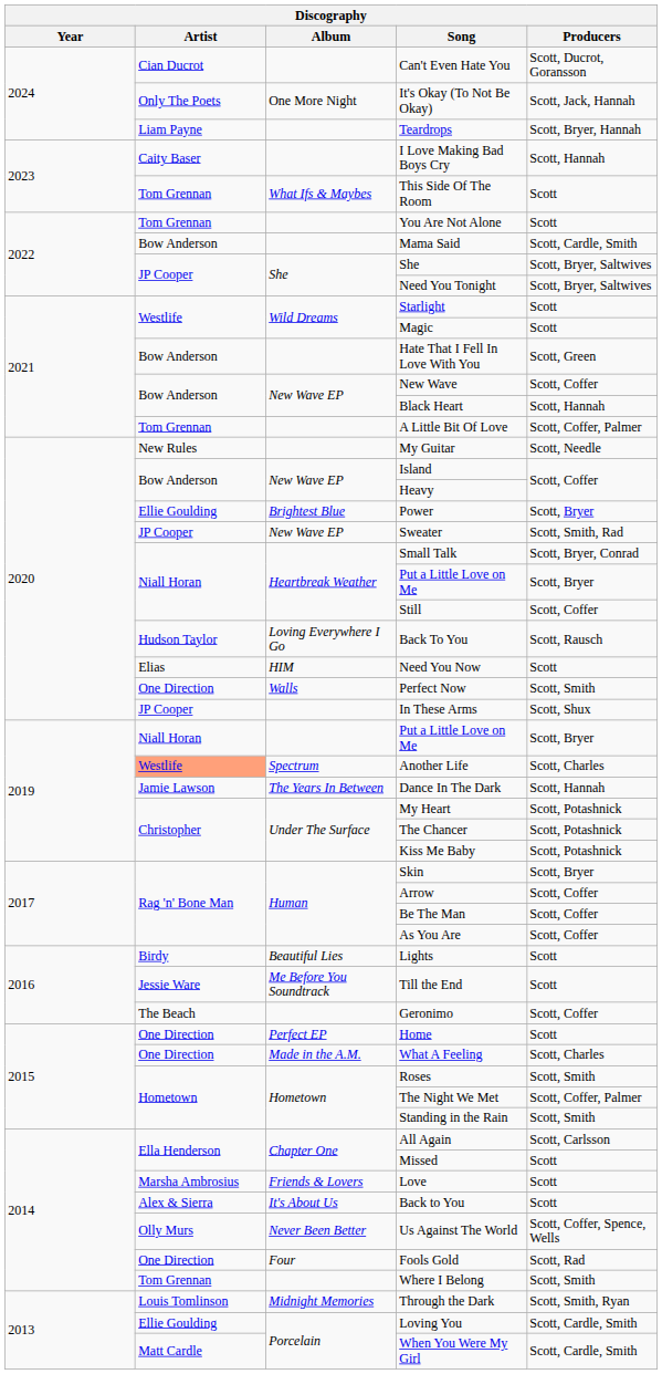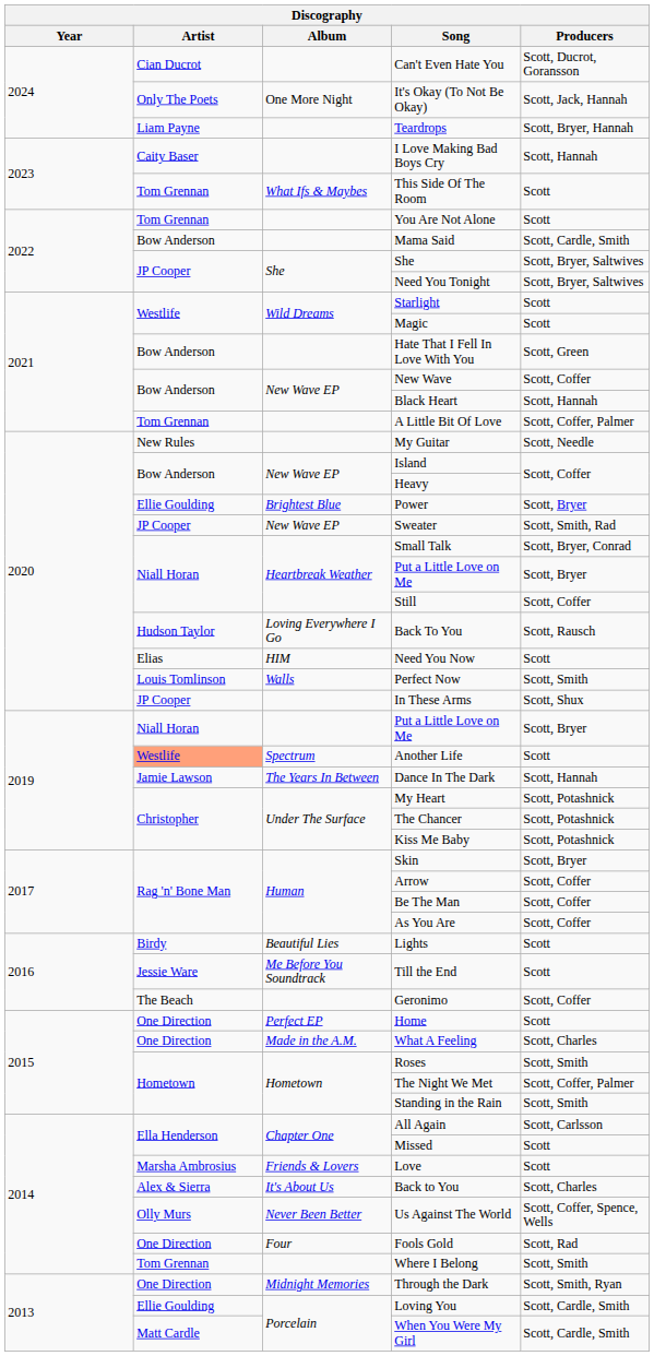 <table class="wikitable">
 <tr>
 <th colspan="5">Discography</th>
 </tr>
 <tr bgcolor="#CCCCCC">
 <th width="150">Year</th>
 <th width="150">Artist</th>
 <th width="150">Album</th>
 <th width="150">Song</th>
 <th width="150">Producers</th>
 </tr>
 <tr>
 <td rowspan="3">2024</td>
 <td><a href='#'>Cian Ducrot</a></td>
 <td></td>
 <td>Can't Even Hate You</td>
 <td>Scott, Ducrot, Goransson</td>
 </tr>
 <tr>
 <td><a href='#'>Only The Poets</a></td>
 <td>One More Night</td>
 <td>It's Okay (To Not Be Okay)</td>
 <td>Scott, Jack, Hannah</td>
 </tr>
 <tr>
 <td><a href='#'>Liam Payne</a></td>
 <td></td>
 <td><a href='#'>Teardrops</a></td>
 <td>Scott, Bryer, Hannah</td>
 </tr>
 <tr>
 <td rowspan="2">2023</td>
 <td><a href='#'>Caity Baser</a></td>
 <td></td>
 <td>I Love Making Bad Boys Cry</td>
 <td>Scott, Hannah</td>
 </tr>
 <tr>
 <td><a href='#'>Tom Grennan</a></td>
 <td><em><a href='#'>What Ifs & Maybes</a></em></td>
 <td>This Side Of The Room</td>
 <td>Scott</td>
 </tr>
 <tr>
 <td rowspan="4">2022</td>
 <td><a href='#'>Tom Grennan</a></td>
 <td></td>
 <td>You Are Not Alone</td>
 <td>Scott</td>
 </tr>
 <tr>
 <td>Bow Anderson</td>
 <td></td>
 <td>Mama Said</td>
 <td>Scott, Cardle, Smith</td>
 </tr>
 <tr>
 <td rowspan="2"><a href='#'>JP Cooper</a></td>
 <td rowspan="2"><em>She</em></td>
 <td>She</td>
 <td>Scott, Bryer, Saltwives</td>
 </tr>
 <tr>
 <td>Need You Tonight</td>
 <td>Scott, Bryer, Saltwives</td>
 </tr>
 <tr>
 <td rowspan="6">2021</td>
 <td rowspan="2"><a href='#'>Westlife</a></td>
 <td rowspan="2"><em><a href='#'>Wild Dreams</a></em></td>
 <td><a href='#'>Starlight</a></td>
 <td>Scott</td>
 </tr>
 <tr>
 <td>Magic</td>
 <td>Scott</td>
 </tr>
 <tr>
 <td>Bow Anderson</td>
 <td></td>
 <td>Hate That I Fell In Love With You</td>
 <td>Scott, Green</td>
 </tr>
 <tr>
 <td rowspan="2">Bow Anderson</td>
 <td rowspan="2"><em>New Wave EP</em></td>
 <td>New Wave</td>
 <td>Scott, Coffer</td>
 </tr>
 <tr>
 <td>Black Heart</td>
 <td>Scott, Hannah</td>
 </tr>
 <tr>
 <td><a href='#'>Tom Grennan</a></td>
 <td></td>
 <td>A Little Bit Of Love</td>
 <td>Scott, Coffer, Palmer</td>
 </tr>
 <tr>
 <td rowspan="12">2020</td>
 <td>New Rules</td>
 <td></td>
 <td>My Guitar</td>
 <td>Scott, Needle</td>
 </tr>
 <tr>
 <td rowspan="2">Bow Anderson</td>
 <td rowspan="2"><em>New Wave EP</em></td>
 <td>Island</td>
 <td rowspan="2">Scott, Coffer</td>
 </tr>
 <tr>
 <td>Heavy</td>
 </tr>
 <tr>
 <td><a href='#'>Ellie Goulding</a></td>
 <td><em><a href='#'>Brightest Blue</a></em></td>
 <td>Power</td>
 <td>Scott, <a href='#'>Bryer</a></td>
 </tr>
 <tr>
 <td><a href='#'>JP Cooper</a></td>
 <td><em>New Wave EP</em></td>
 <td>Sweater</td>
 <td>Scott, Smith, Rad</td>
 </tr>
 <tr>
 <td rowspan="3"><a href='#'>Niall Horan</a></td>
 <td rowspan="3"><em><a href='#'>Heartbreak Weather</a></em></td>
 <td>Small Talk</td>
 <td>Scott, Bryer, Conrad</td>
 </tr>
 <tr>
 <td><a href='#'>Put a Little Love on Me</a></td>
 <td>Scott, Bryer</td>
 </tr>
 <tr>
 <td>Still</td>
 <td>Scott, Coffer</td>
 </tr>
 <tr>
 <td><a href='#'>Hudson Taylor</a></td>
 <td><em>Loving Everywhere I Go</em></td>
 <td>Back To You</td>
 <td>Scott, Rausch</td>
 </tr>
 <tr>
 <td>Elias</td>
 <td><em>HIM</em></td>
 <td>Need You Now</td>
 <td>Scott</td>
 </tr>
 <tr>
-<td><a href='#'>One Direction</a></td>
+<td><a href='#'>Louis Tomlinson</a></td>
 <td><a href='#'><em>Walls</em></a></td>
 <td>Perfect Now</td>
 <td>Scott, Smith</td>
 </tr>
 <tr>
 <td><a href='#'>JP Cooper</a></td>
 <td></td>
 <td>In These Arms</td>
 <td>Scott, Shux</td>
 </tr>
 <tr>
 <td rowspan="6">2019</td>
 <td><a href='#'>Niall Horan</a></td>
 <td></td>
 <td><a href='#'>Put a Little Love on Me</a></td>
 <td>Scott, Bryer</td>
 </tr>
 <tr>
 <td style="background: lightsalmon;"><a href='#'>Westlife</a></td>
 <td><a href='#'><em>Spectrum</em></a></td>
 <td>Another Life</td>
-<td>Scott, Charles</td>
+<td>Scott</td>
 </tr>
 <tr>
 <td><a href='#'>Jamie Lawson</a></td>
 <td><em><a href='#'>The Years In Between</a></em></td>
 <td>Dance In The Dark</td>
 <td>Scott, Hannah</td>
 </tr>
 <tr>
 <td rowspan="3"><a href='#'>Christopher</a></td>
 <td rowspan="3"><em>Under The Surface</em></td>
 <td>My Heart</td>
 <td>Scott, Potashnick</td>
 </tr>
 <tr>
 <td>The Chancer</td>
 <td>Scott, Potashnick</td>
 </tr>
 <tr>
 <td>Kiss Me Baby</td>
 <td>Scott, Potashnick</td>
 </tr>
 <tr>
 <td rowspan="4">2017</td>
 <td rowspan="4"><a href='#'>Rag 'n' Bone Man</a></td>
 <td rowspan="4"><em><a href='#'>Human</a></em></td>
 <td>Skin</td>
 <td>Scott, Bryer</td>
 </tr>
 <tr>
 <td>Arrow</td>
 <td>Scott, Coffer</td>
 </tr>
 <tr>
 <td>Be The Man</td>
 <td>Scott, Coffer</td>
 </tr>
 <tr>
 <td>As You Are</td>
 <td>Scott, Coffer</td>
 </tr>
 <tr>
 <td rowspan="3">2016</td>
 <td><a href='#'>Birdy</a></td>
 <td><em>Beautiful Lies</em></td>
 <td>Lights</td>
 <td>Scott</td>
 </tr>
 <tr>
 <td><a href='#'>Jessie Ware</a></td>
 <td><em><a href='#'>Me Before You</a> Soundtrack</em></td>
 <td>Till the End</td>
 <td>Scott</td>
 </tr>
 <tr>
 <td>The Beach</td>
 <td></td>
 <td>Geronimo</td>
 <td>Scott, Coffer</td>
 </tr>
 <tr>
 <td rowspan="5">2015</td>
 <td><a href='#'>One Direction</a></td>
 <td><em><a href='#'>Perfect EP</a></em></td>
 <td><a href='#'>Home</a></td>
 <td>Scott</td>
 </tr>
 <tr>
 <td><a href='#'>One Direction</a></td>
 <td><em><a href='#'>Made in the A.M.</a></em></td>
 <td><a href='#'>What A Feeling</a></td>
 <td>Scott, Charles</td>
 </tr>
 <tr>
 <td rowspan="3"><a href='#'>Hometown</a></td>
 <td rowspan="3"><em>Hometown</em></td>
 <td>Roses</td>
 <td>Scott, Smith</td>
 </tr>
 <tr>
 <td>The Night We Met</td>
 <td>Scott, Coffer, Palmer</td>
 </tr>
 <tr>
 <td>Standing in the Rain</td>
 <td>Scott, Smith</td>
 </tr>
 <tr>
 <td rowspan="7">2014</td>
 <td rowspan="2"><a href='#'>Ella Henderson</a></td>
 <td rowspan="2"><a href='#'><em>Chapter One</em></a></td>
 <td>All Again</td>
 <td>Scott, Carlsson</td>
 </tr>
 <tr>
 <td>Missed</td>
 <td>Scott</td>
 </tr>
 <tr>
 <td><a href='#'>Marsha Ambrosius</a></td>
 <td><a href='#'><em>Friends & Lovers</em></a></td>
 <td>Love</td>
 <td>Scott</td>
 </tr>
 <tr>
 <td><a href='#'>Alex & Sierra</a></td>
 <td><em><a href='#'>It's About Us</a></em></td>
 <td>Back to You</td>
-<td>Scott</td>
+<td>Scott, Charles</td>
 </tr>
 <tr>
 <td><a href='#'>Olly Murs</a></td>
 <td><em><a href='#'>Never Been Better</a></em></td>
 <td>Us Against The World</td>
 <td>Scott, Coffer, Spence, Wells</td>
 </tr>
 <tr>
 <td><a href='#'>One Direction</a></td>
 <td><em>Four</em></td>
 <td>Fools Gold</td>
 <td>Scott, Rad</td>
 </tr>
 <tr>
 <td><a href='#'>Tom Grennan</a></td>
 <td></td>
 <td>Where I Belong</td>
 <td>Scott, Smith</td>
 </tr>
 <tr>
 <td rowspan="3">2013</td>
-<td><a href='#'>Louis Tomlinson</a></td>
+<td><a href='#'>One Direction</a></td>
 <td><a href='#'><em>Midnight Memories</em></a></td>
 <td>Through the Dark</td>
 <td>Scott, Smith, Ryan</td>
 </tr>
 <tr>
 <td><a href='#'>Ellie Goulding</a></td>
 <td rowspan="2"><em>Porcelain</em></td>
 <td>Loving You</td>
 <td>Scott, Cardle, Smith</td>
 </tr>
 <tr>
 <td><a href='#'>Matt Cardle</a></td>
 <td><a href='#'>When You Were My Girl</a></td>
 <td>Scott, Cardle, Smith</td>
 </tr>
 </table>
